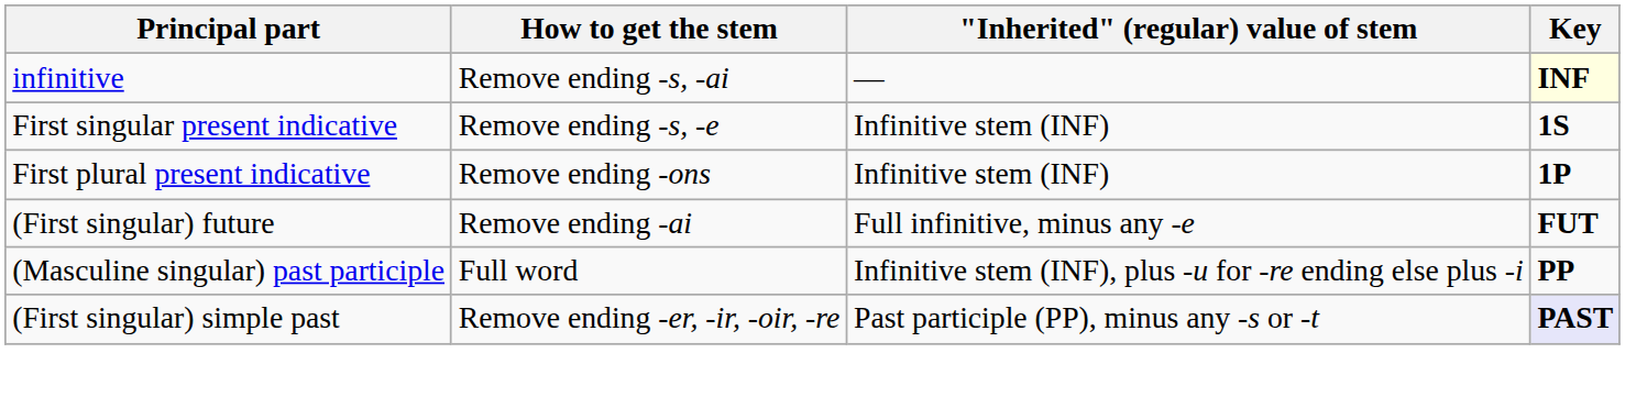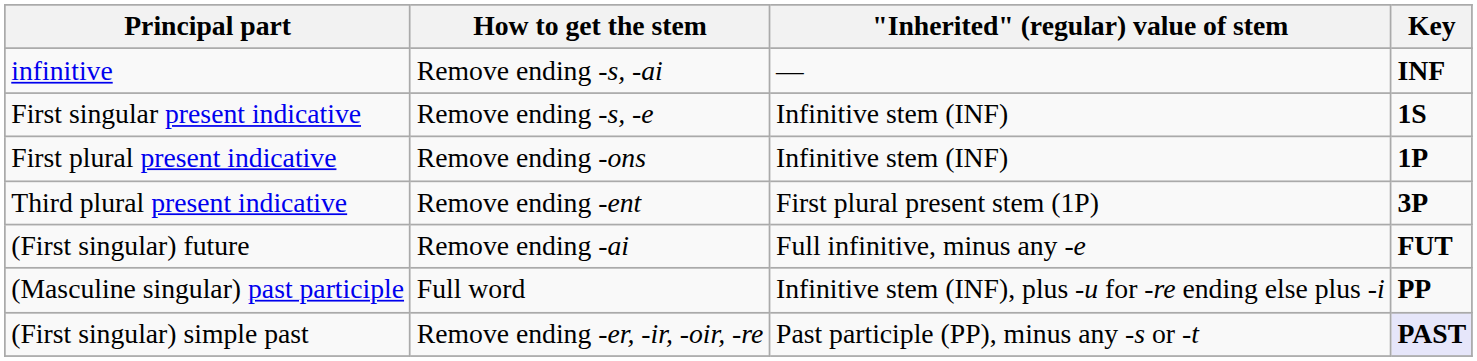 <table class="wikitable">
 <tr>
 <th>Principal part</th>
 <th>How to get the stem</th>
 <th>"Inherited" (regular) value of stem</th>
 <th>Key</th>
 </tr>
 <tr>
 <td><a href='#'>infinitive</a></td>
 <td>Remove ending <em>-s, -ai</em></td>
 <td>—</td>
-<td style="background: lightyellow;"><strong>INF</strong></td>
+<td><strong>INF</strong></td>
 </tr>
 <tr>
 <td>First singular <a href='#'>present indicative</a></td>
 <td>Remove ending <em>-s, -e</em></td>
 <td>Infinitive stem (INF)</td>
 <td><strong>1S</strong></td>
 </tr>
 <tr>
 <td>First plural <a href='#'>present indicative</a></td>
 <td>Remove ending <em>-ons</em></td>
 <td>Infinitive stem (INF)</td>
 <td><strong>1P</strong></td>
+</tr>
+<tr>
+<td>Third plural <a href='#'>present indicative</a></td>
+<td>Remove ending <em>-ent</em></td>
+<td>First plural present stem (1P)</td>
+<td><strong>3P</strong></td>
 </tr>
 <tr>
 <td>(First singular) future</td>
 <td>Remove ending <em>-ai</em></td>
 <td>Full infinitive, minus any <em>-e</em></td>
 <td><strong>FUT</strong></td>
 </tr>
 <tr>
 <td>(Masculine singular) <a href='#'>past participle</a></td>
 <td>Full word</td>
 <td>Infinitive stem (INF), plus <em>-u</em> for <em>-re</em> ending else plus <em>-i</em></td>
 <td><strong>PP</strong></td>
 </tr>
 <tr>
 <td>(First singular) simple past</td>
 <td>Remove ending <em>-er, -ir, -oir, -re</em></td>
 <td>Past participle (PP), minus any <em>-s</em> or <em>-t</em></td>
 <td style="background: lavender;"><strong>PAST</strong></td>
 </tr>
 </table>
